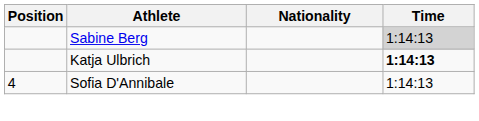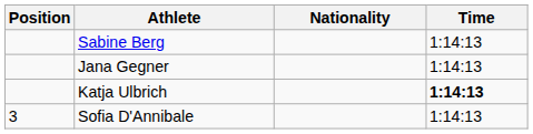 <table class="wikitable sortable" border="1"  style="font-size:95%;" width=40%>
 <tr>
 <th width="10%">Position</th>
 <th width="40%">Athlete</th>
 <th width="30%">Nationality</th>
 <th width="20%">Time</th>
 </tr>
 <tr>
 <td></td>
 <td><a href='#'>Sabine Berg</a></td>
 <td></td>
-<td style="background: lightgrey;">1:14:13</td>
+<td>1:14:13</td>
+</tr>
+<tr>
+<td></td>
+<td>Jana Gegner</td>
+<td></td>
+<td>1:14:13</td>
 </tr>
 <tr>
 <td></td>
 <td>Katja Ulbrich</td>
 <td></td>
 <td><strong>1:14:13</strong></td>
 </tr>
 <tr>
-<td>4</td>
+<td>3</td>
 <td>Sofia D'Annibale</td>
 <td></td>
 <td>1:14:13</td>
 </tr>
 </table>
